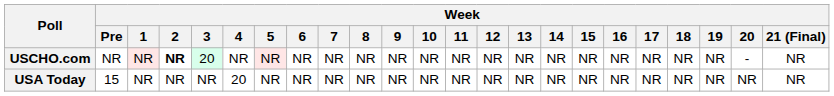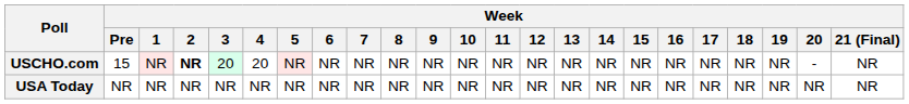 <table class="wikitable" style="white-space:nowrap;">
 <tr>
 <th scope="col" width="100" rowspan="2">Poll</th>
 <th colspan="25">Week</th>
 </tr>
 <tr>
 <th scope="col" width="30">Pre</th>
 <th scope="col" width="30">1</th>
 <th scope="col" width="30">2</th>
 <th scope="col" width="30">3</th>
 <th scope="col" width="30">4</th>
 <th scope="col" width="30">5</th>
 <th scope="col" width="30">6</th>
 <th scope="col" width="30">7</th>
 <th scope="col" width="30">8</th>
 <th scope="col" width="30">9</th>
 <th scope="col" width="30">10</th>
 <th scope="col" width="30">11</th>
 <th scope="col" width="30">12</th>
 <th scope="col" width="30">13</th>
 <th scope="col" width="30">14</th>
 <th scope="col" width="30">15</th>
 <th scope="col" width="30">16</th>
 <th scope="col" width="30">17</th>
 <th scope="col" width="30">18</th>
 <th scope="col" width="30">19</th>
 <th scope="col" width="30">20</th>
 <th scope="col" width="30">21 (Final)</th>
 </tr>
 <tr style="text-align:center;">
 <th>USCHO.com</th>
-<td bgcolor=FFFFFF>NR</td>
+<td bgcolor=FFFFFF>15</td>
 <td bgcolor=FFE6E6>NR</td>
 <td bgcolor=FFFFFF><strong>NR</strong></td>
 <td bgcolor=D8FFEB>20</td>
-<td bgcolor=FFFFFF>NR</td>
+<td bgcolor=FFFFFF>20</td>
 <td bgcolor=FFE6E6>NR</td>
 <td bgcolor=FFFFFF>NR</td>
 <td bgcolor=FFFFFF>NR</td>
 <td bgcolor=FFFFFF>NR</td>
 <td bgcolor=FFFFFF>NR</td>
 <td bgcolor=FFFFFF>NR</td>
 <td bgcolor=FFFFFF>NR</td>
 <td bgcolor=FFFFFF>NR</td>
 <td bgcolor=FFFFFF>NR</td>
 <td bgcolor=FFFFFF>NR</td>
 <td bgcolor=FFFFFF>NR</td>
 <td bgcolor=FFFFFF>NR</td>
 <td bgcolor=FFFFFF>NR</td>
 <td bgcolor=FFFFFF>NR</td>
 <td bgcolor=FFFFFF>NR</td>
 <td bgcolor=FFFFFF>-</td>
 <td bgcolor=FFFFFF>NR</td>
 </tr>
 <tr style="text-align:center;">
 <th>USA Today</th>
-<td bgcolor=FFFFFF>15</td>
 <td bgcolor=FFFFFF>NR</td>
 <td bgcolor=FFFFFF>NR</td>
 <td bgcolor=FFFFFF>NR</td>
-<td bgcolor=FFFFFF>20</td>
+<td bgcolor=FFFFFF>NR</td>
+<td bgcolor=FFFFFF>NR</td>
 <td bgcolor=FFFFFF>NR</td>
 <td bgcolor=FFFFFF>NR</td>
 <td bgcolor=FFFFFF>NR</td>
 <td bgcolor=FFFFFF>NR</td>
 <td bgcolor=FFFFFF>NR</td>
 <td bgcolor=FFFFFF>NR</td>
 <td bgcolor=FFFFFF>NR</td>
 <td bgcolor=FFFFFF>NR</td>
 <td bgcolor=FFFFFF>NR</td>
 <td bgcolor=FFFFFF>NR</td>
 <td bgcolor=FFFFFF>NR</td>
 <td bgcolor=FFFFFF>NR</td>
 <td bgcolor=FFFFFF>NR</td>
 <td bgcolor=FFFFFF>NR</td>
 <td bgcolor=FFFFFF>NR</td>
 <td bgcolor=FFFFFF>NR</td>
 <td bgcolor=FFFFFF>NR</td>
 </tr>
 </table>
